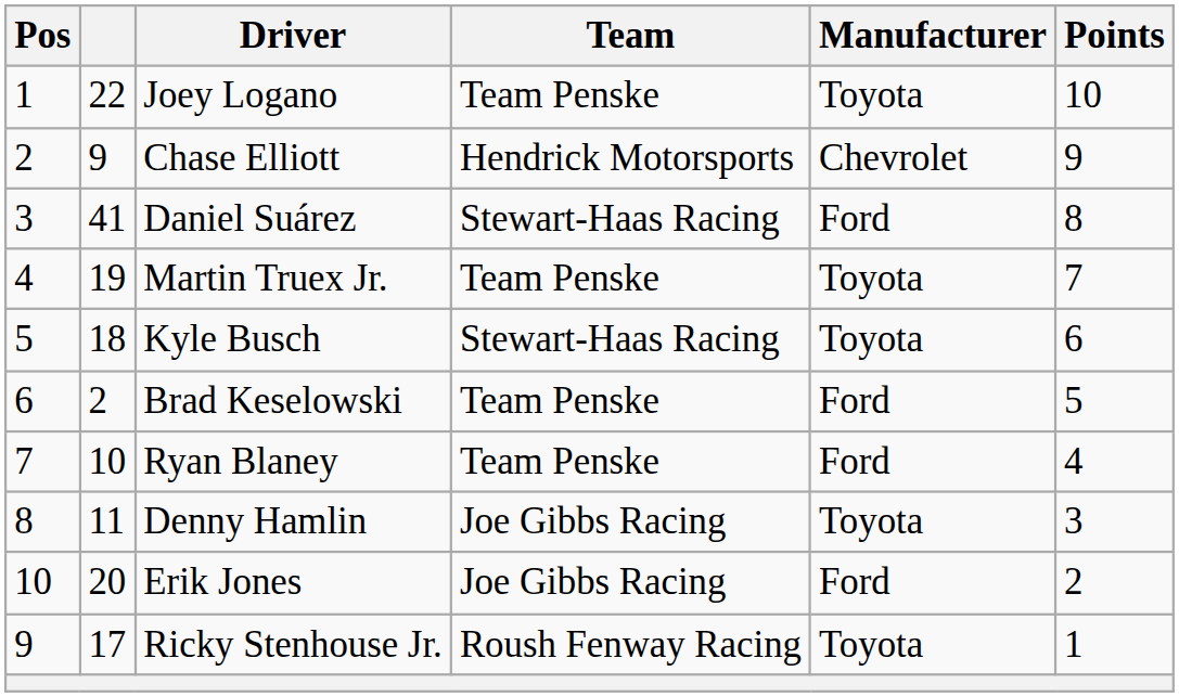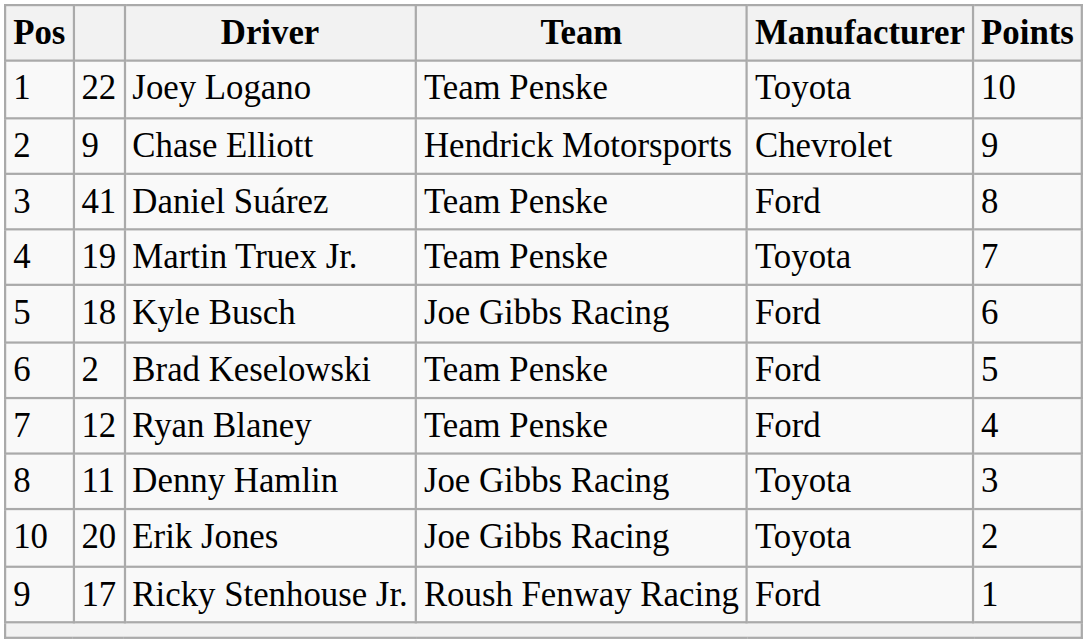 <table class="wikitable" style="font-size:98%">
 <tr>
 <th>Pos</th>
 <th></th>
 <th>Driver</th>
 <th>Team</th>
 <th>Manufacturer</th>
 <th>Points</th>
 </tr>
 <tr>
 <td>1</td>
 <td>22</td>
 <td>Joey Logano</td>
 <td>Team Penske</td>
 <td>Toyota</td>
 <td>10</td>
 </tr>
 <tr>
 <td>2</td>
 <td>9</td>
 <td>Chase Elliott</td>
 <td>Hendrick Motorsports</td>
 <td>Chevrolet</td>
 <td>9</td>
 </tr>
 <tr>
 <td>3</td>
 <td>41</td>
 <td>Daniel Suárez</td>
-<td>Stewart-Haas Racing</td>
+<td>Team Penske</td>
 <td>Ford</td>
 <td>8</td>
 </tr>
 <tr>
 <td>4</td>
 <td>19</td>
 <td>Martin Truex Jr.</td>
 <td>Team Penske</td>
 <td>Toyota</td>
 <td>7</td>
 </tr>
 <tr>
 <td>5</td>
 <td>18</td>
 <td>Kyle Busch</td>
-<td>Stewart-Haas Racing</td>
-<td>Toyota</td>
+<td>Joe Gibbs Racing</td>
+<td>Ford</td>
 <td>6</td>
 </tr>
 <tr>
 <td>6</td>
 <td>2</td>
 <td>Brad Keselowski</td>
 <td>Team Penske</td>
 <td>Ford</td>
 <td>5</td>
 </tr>
 <tr>
 <td>7</td>
-<td>10</td>
+<td>12</td>
 <td>Ryan Blaney</td>
 <td>Team Penske</td>
 <td>Ford</td>
 <td>4</td>
 </tr>
 <tr>
 <td>8</td>
 <td>11</td>
 <td>Denny Hamlin</td>
 <td>Joe Gibbs Racing</td>
 <td>Toyota</td>
 <td>3</td>
 </tr>
 <tr>
 <td>10</td>
 <td>20</td>
 <td>Erik Jones</td>
 <td>Joe Gibbs Racing</td>
-<td>Ford</td>
+<td>Toyota</td>
 <td>2</td>
 </tr>
 <tr>
 <td>9</td>
 <td>17</td>
 <td>Ricky Stenhouse Jr.</td>
 <td>Roush Fenway Racing</td>
-<td>Toyota</td>
+<td>Ford</td>
 <td>1</td>
 </tr>
 <tr>
 <th colspan="6"></th>
 </tr>
 </table>
